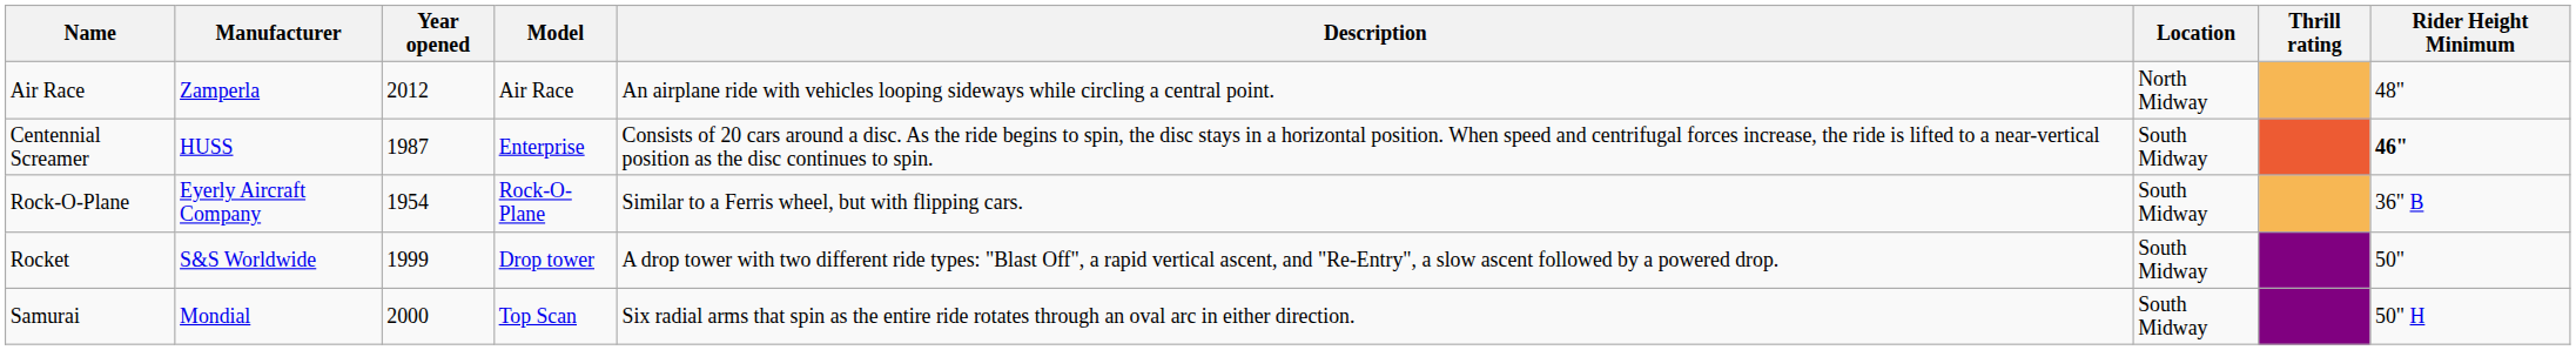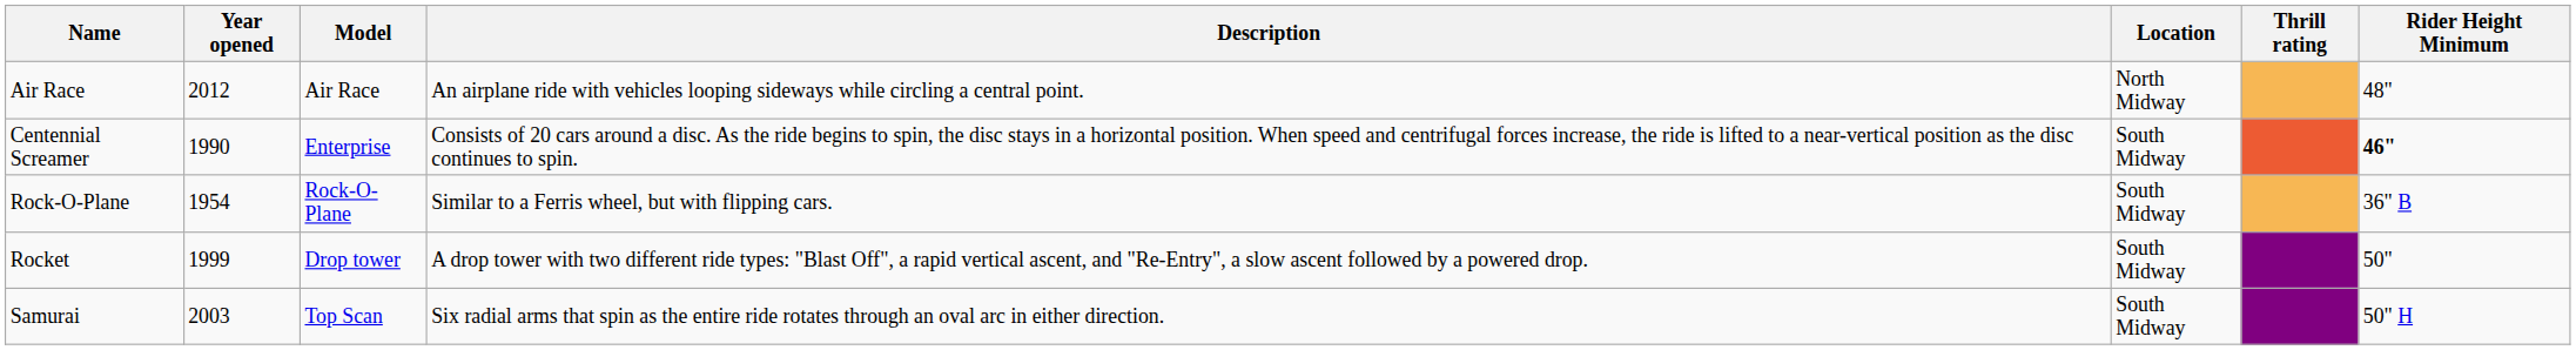 <table class="wikitable">
 <tr>
 <th>Name</th>
-<th>Manufacturer</th>
 <th>Year opened</th>
 <th>Model</th>
 <th>Description</th>
 <th>Location</th>
 <th>Thrill rating</th>
 <th>Rider Height Minimum</th>
 </tr>
 <tr>
 <td>Air Race</td>
-<td><a href='#'>Zamperla</a></td>
 <td>2012</td>
 <td>Air Race</td>
 <td>An airplane ride with vehicles looping sideways while circling a central point.</td>
 <td>North Midway</td>
 <td align="center" bgcolor="#F7B754"><strong></strong></td>
 <td>48"</td>
 </tr>
 <tr>
 <td>Centennial Screamer</td>
-<td><a href='#'>HUSS</a></td>
-<td>1987</td>
+<td>1990</td>
 <td><a href='#'>Enterprise</a></td>
 <td>Consists of 20 cars around a disc. As the ride begins to spin, the disc stays in a horizontal position. When speed and centrifugal forces increase, the ride is lifted to a near-vertical position as the disc continues to spin.</td>
 <td>South Midway</td>
 <td align="center" bgcolor="#ED5B33"><strong></strong></td>
 <td><strong>46"</strong></td>
 </tr>
 <tr>
 <td>Rock-O-Plane</td>
-<td><a href='#'>Eyerly Aircraft Company</a></td>
 <td>1954</td>
 <td><a href='#'>Rock-O-Plane</a></td>
 <td>Similar to a Ferris wheel, but with flipping cars.</td>
 <td>South Midway</td>
 <td align="center" bgcolor="#F7B754"><strong></strong></td>
 <td>36" <a href='#'>B</a></td>
 </tr>
 <tr>
 <td>Rocket</td>
-<td><a href='#'>S&S Worldwide</a></td>
 <td>1999</td>
 <td><a href='#'>Drop tower</a></td>
 <td>A drop tower with two different ride types: "Blast Off", a rapid vertical ascent, and "Re-Entry", a slow ascent followed by a powered drop.</td>
 <td>South Midway</td>
 <td bgcolor="purple" align=center><strong></strong></td>
 <td>50"</td>
 </tr>
 <tr>
 <td>Samurai</td>
-<td><a href='#'>Mondial</a></td>
-<td>2000</td>
+<td>2003</td>
 <td><a href='#'>Top Scan</a></td>
 <td>Six radial arms that spin as the entire ride rotates through an oval arc in either direction.</td>
 <td>South Midway</td>
 <td bgcolor="purple" align=center><strong></strong></td>
 <td>50" <a href='#'>H</a></td>
 </tr>
 </table>
